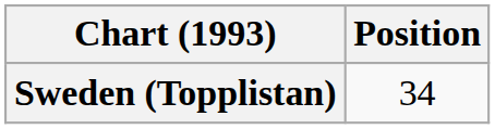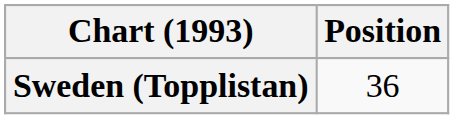 <table class="wikitable plainrowheaders" style="text-align:center">
 <tr>
 <th>Chart (1993)</th>
 <th>Position</th>
 </tr>
 <tr>
 <th scope="row">Sweden (Topplistan)</th>
-<td>34</td>
+<td>36</td>
 </tr>
 </table>
